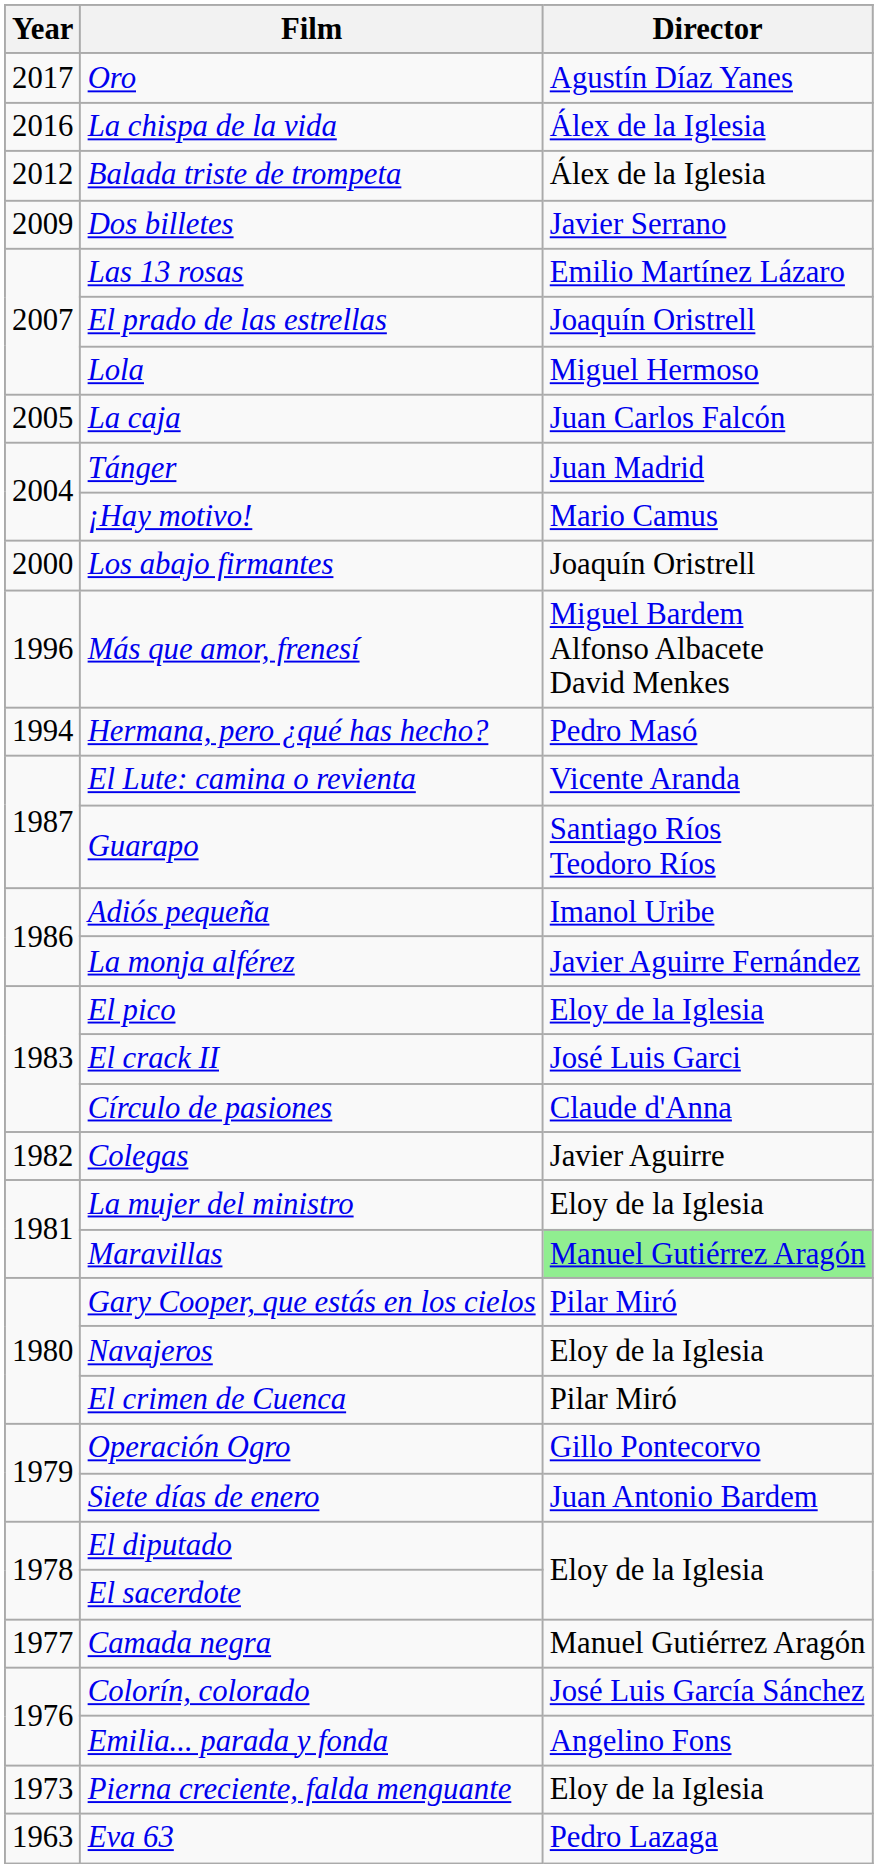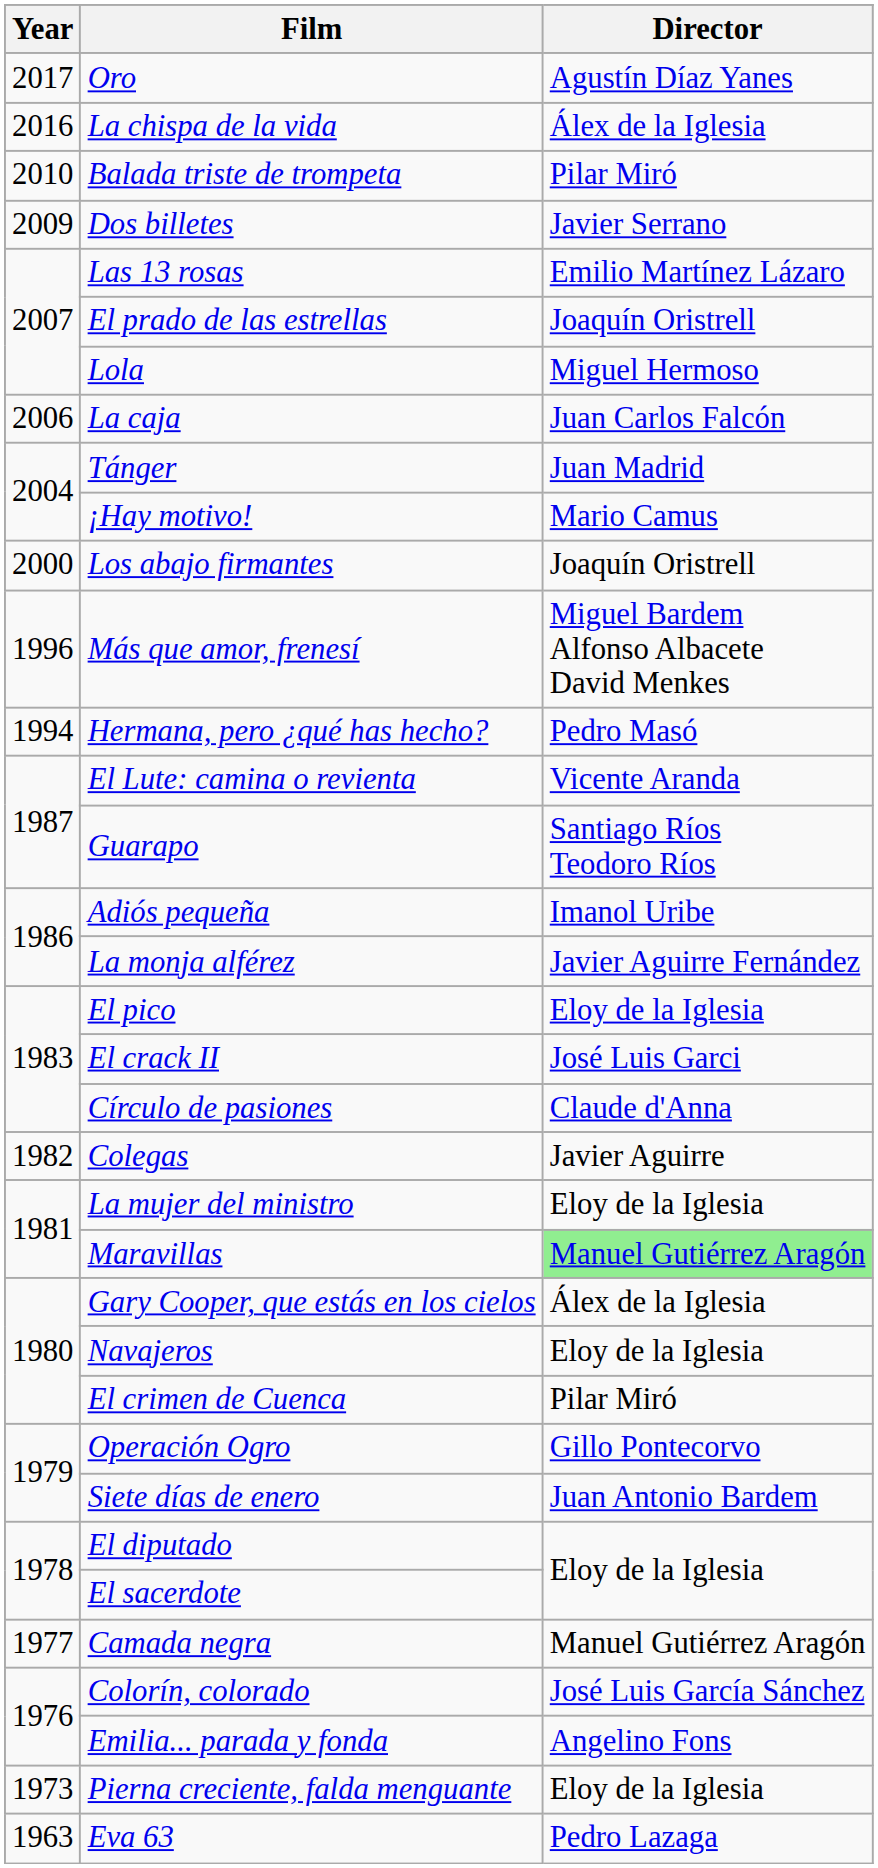 <table class=wikitable>
 <tr style="background:#ccc;">
 <th>Year</th>
 <th>Film</th>
 <th>Director</th>
 </tr>
 <tr>
 <td>2017</td>
 <td><em><a href='#'>Oro</a> </em></td>
 <td><a href='#'>Agustín Díaz Yanes</a></td>
 </tr>
 <tr>
 <td>2016</td>
 <td><em><a href='#'>La chispa de la vida</a> </em></td>
 <td><a href='#'>Álex de la Iglesia</a></td>
 </tr>
 <tr>
-<td>2012</td>
+<td>2010</td>
 <td><em><a href='#'>Balada triste de trompeta</a></em></td>
-<td>Álex de la Iglesia</td>
+<td><a href='#'>Pilar Miró</a></td>
 </tr>
 <tr>
 <td>2009</td>
 <td><em><a href='#'>Dos billetes</a> </em></td>
 <td><a href='#'>Javier Serrano</a></td>
 </tr>
 <tr>
 <td rowspan="3">2007</td>
 <td><em><a href='#'>Las 13 rosas</a> </em></td>
 <td><a href='#'>Emilio Martínez Lázaro</a></td>
 </tr>
 <tr>
 <td><em><a href='#'>El prado de las estrellas</a> </em></td>
 <td><a href='#'>Joaquín Oristrell</a></td>
 </tr>
 <tr>
 <td><em><a href='#'>Lola</a></em></td>
 <td><a href='#'>Miguel Hermoso</a></td>
 </tr>
 <tr>
-<td>2005</td>
+<td>2006</td>
 <td><em><a href='#'>La caja</a></em></td>
 <td><a href='#'>Juan Carlos Falcón</a></td>
 </tr>
 <tr>
 <td rowspan="2">2004</td>
 <td><em><a href='#'>Tánger</a></em></td>
 <td><a href='#'>Juan Madrid</a></td>
 </tr>
 <tr>
 <td><em><a href='#'>¡Hay motivo!</a></em></td>
 <td><a href='#'>Mario Camus</a></td>
 </tr>
 <tr>
 <td>2000</td>
 <td><em><a href='#'>Los abajo firmantes</a></em></td>
 <td>Joaquín Oristrell</td>
 </tr>
 <tr>
 <td>1996</td>
 <td><em><a href='#'>Más que amor, frenesí</a></em></td>
 <td><a href='#'>Miguel Bardem</a><br>Alfonso Albacete<br>David Menkes</td>
 </tr>
 <tr>
 <td>1994</td>
 <td><em><a href='#'>Hermana, pero ¿qué has hecho?</a></em></td>
 <td><a href='#'>Pedro Masó</a></td>
 </tr>
 <tr>
 <td rowspan="2">1987</td>
 <td><em><a href='#'>El Lute: camina o revienta</a></em></td>
 <td><a href='#'>Vicente Aranda</a></td>
 </tr>
 <tr>
 <td><em><a href='#'>Guarapo</a></em></td>
 <td><a href='#'>Santiago Ríos</a><br><a href='#'>Teodoro Ríos</a></td>
 </tr>
 <tr>
 <td rowspan="2">1986</td>
 <td><em><a href='#'>Adiós pequeña</a></em></td>
 <td><a href='#'>Imanol Uribe</a></td>
 </tr>
 <tr>
 <td><em><a href='#'>La monja alférez</a></em></td>
 <td><a href='#'>Javier Aguirre Fernández</a></td>
 </tr>
 <tr>
 <td rowspan="3">1983</td>
 <td><em><a href='#'>El pico</a></em></td>
 <td><a href='#'>Eloy de la Iglesia</a></td>
 </tr>
 <tr>
 <td><em><a href='#'>El crack II</a></em></td>
 <td><a href='#'>José Luis Garci</a></td>
 </tr>
 <tr>
 <td><em><a href='#'>Círculo de pasiones</a></em></td>
 <td><a href='#'>Claude d'Anna</a></td>
 </tr>
 <tr>
 <td>1982</td>
 <td><em><a href='#'>Colegas</a></em></td>
 <td>Javier Aguirre</td>
 </tr>
 <tr>
 <td rowspan="2">1981</td>
 <td><em><a href='#'>La mujer del ministro</a></em></td>
 <td>Eloy de la Iglesia</td>
 </tr>
 <tr>
 <td><em><a href='#'>Maravillas</a></em></td>
 <td style="background: lightgreen;"><a href='#'>Manuel Gutiérrez Aragón</a></td>
 </tr>
 <tr>
 <td rowspan="3">1980</td>
 <td><em><a href='#'>Gary Cooper, que estás en los cielos</a></em></td>
-<td><a href='#'>Pilar Miró</a></td>
+<td>Álex de la Iglesia</td>
 </tr>
 <tr>
 <td><em><a href='#'>Navajeros</a></em></td>
 <td>Eloy de la Iglesia</td>
 </tr>
 <tr>
 <td><em><a href='#'>El crimen de Cuenca</a></em></td>
 <td>Pilar Miró</td>
 </tr>
 <tr>
 <td rowspan="2">1979</td>
 <td><em><a href='#'>Operación Ogro</a></em></td>
 <td><a href='#'>Gillo Pontecorvo</a></td>
 </tr>
 <tr>
 <td><em><a href='#'>Siete días de enero</a></em></td>
 <td><a href='#'>Juan Antonio Bardem</a></td>
 </tr>
 <tr>
 <td rowspan="2">1978</td>
 <td><em><a href='#'>El diputado</a></em></td>
 <td rowspan="2">Eloy de la Iglesia</td>
 </tr>
 <tr>
 <td><em><a href='#'>El sacerdote</a></em></td>
 </tr>
 <tr>
 <td>1977</td>
 <td><em><a href='#'>Camada negra</a></em></td>
 <td>Manuel Gutiérrez Aragón</td>
 </tr>
 <tr>
 <td rowspan="2">1976</td>
 <td><em><a href='#'>Colorín, colorado</a></em></td>
 <td><a href='#'>José Luis García Sánchez</a></td>
 </tr>
 <tr>
 <td><em><a href='#'>Emilia... parada y fonda</a></em></td>
 <td><a href='#'>Angelino Fons</a></td>
 </tr>
 <tr>
 <td>1973</td>
 <td><em><a href='#'>Pierna creciente, falda menguante</a></em></td>
 <td>Eloy de la Iglesia</td>
 </tr>
 <tr>
 <td>1963</td>
 <td><em><a href='#'>Eva 63</a></em></td>
 <td><a href='#'>Pedro Lazaga</a></td>
 </tr>
 </table>
